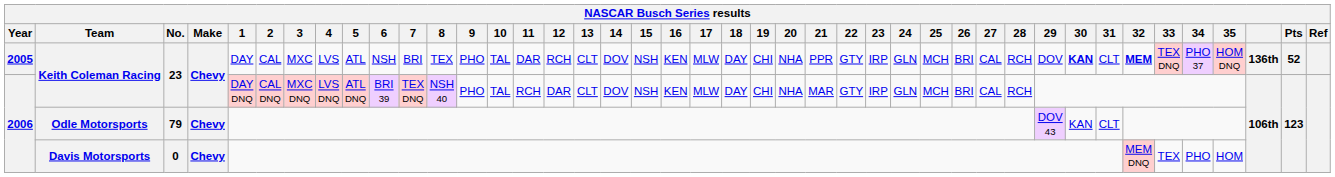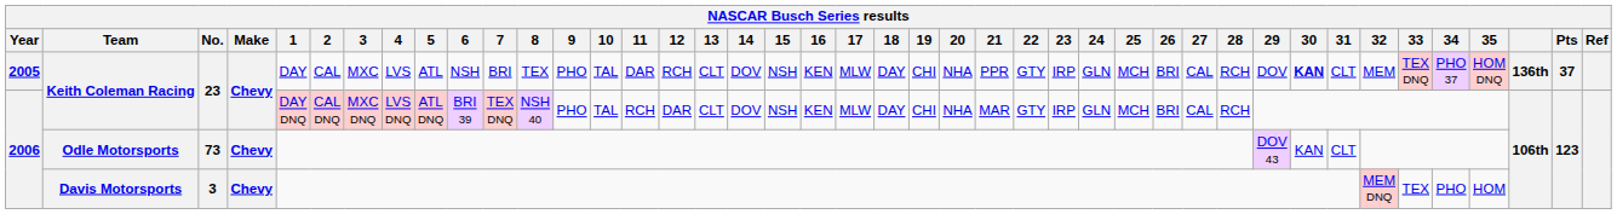 <table class="wikitable" style="text-align:center; font-size:75%">
 <tr>
 <th colspan=42><a href='#'>NASCAR Busch Series</a> results</th>
 </tr>
 <tr>
 <th>Year</th>
 <th>Team</th>
 <th>No.</th>
 <th>Make</th>
 <th>1</th>
 <th>2</th>
 <th>3</th>
 <th>4</th>
 <th>5</th>
 <th>6</th>
 <th>7</th>
 <th>8</th>
 <th>9</th>
 <th>10</th>
 <th>11</th>
 <th>12</th>
 <th>13</th>
 <th>14</th>
 <th>15</th>
 <th>16</th>
 <th>17</th>
 <th>18</th>
 <th>19</th>
 <th>20</th>
 <th>21</th>
 <th>22</th>
 <th>23</th>
 <th>24</th>
 <th>25</th>
 <th>26</th>
 <th>27</th>
 <th>28</th>
 <th>29</th>
 <th>30</th>
 <th>31</th>
 <th>32</th>
 <th>33</th>
 <th>34</th>
 <th>35</th>
 <th></th>
 <th>Pts</th>
 <th>Ref</th>
 </tr>
 <tr>
 <th><a href='#'>2005</a></th>
 <th rowspan=2><a href='#'>Keith Coleman Racing</a></th>
 <th rowspan=2>23</th>
 <th rowspan=2><a href='#'>Chevy</a></th>
 <td><a href='#'>DAY</a></td>
 <td><a href='#'>CAL</a></td>
 <td><a href='#'>MXC</a></td>
 <td><a href='#'>LVS</a></td>
 <td><a href='#'>ATL</a></td>
 <td><a href='#'>NSH</a></td>
 <td><a href='#'>BRI</a></td>
 <td><a href='#'>TEX</a></td>
 <td><a href='#'>PHO</a></td>
 <td><a href='#'>TAL</a></td>
 <td><a href='#'>DAR</a></td>
 <td><a href='#'>RCH</a></td>
 <td><a href='#'>CLT</a></td>
 <td><a href='#'>DOV</a></td>
 <td><a href='#'>NSH</a></td>
 <td><a href='#'>KEN</a></td>
 <td><a href='#'>MLW</a></td>
 <td><a href='#'>DAY</a></td>
 <td><a href='#'>CHI</a></td>
 <td><a href='#'>NHA</a></td>
 <td><a href='#'>PPR</a></td>
 <td><a href='#'>GTY</a></td>
 <td><a href='#'>IRP</a></td>
 <td><a href='#'>GLN</a></td>
 <td><a href='#'>MCH</a></td>
 <td><a href='#'>BRI</a></td>
 <td><a href='#'>CAL</a></td>
 <td><a href='#'>RCH</a></td>
 <td><a href='#'>DOV</a></td>
 <td><strong><a href='#'>KAN</a></strong></td>
 <td><a href='#'>CLT</a></td>
-<td><strong><a href='#'>MEM</a></strong></td>
+<td><a href='#'>MEM</a></td>
 <td style="background:#FFCFCF;"><a href='#'>TEX</a><br><small>DNQ</small></td>
 <td style="background:#EFCFFF;"><a href='#'>PHO</a><br><small>37</small></td>
 <td style="background:#FFCFCF;"><a href='#'>HOM</a><br><small>DNQ</small></td>
 <th>136th</th>
-<th>52</th>
+<th>37</th>
 <th></th>
 </tr>
 <tr>
 <th rowspan=3><a href='#'>2006</a></th>
 <td style="background:#FFCFCF;"><a href='#'>DAY</a><br><small>DNQ</small></td>
 <td style="background:#FFCFCF;"><a href='#'>CAL</a><br><small>DNQ</small></td>
 <td style="background:#FFCFCF;"><a href='#'>MXC</a><br><small>DNQ</small></td>
 <td style="background:#FFCFCF;"><a href='#'>LVS</a><br><small>DNQ</small></td>
 <td style="background:#FFCFCF;"><a href='#'>ATL</a><br><small>DNQ</small></td>
 <td style="background:#EFCFFF;"><a href='#'>BRI</a><br><small>39</small></td>
 <td style="background:#FFCFCF;"><a href='#'>TEX</a><br><small>DNQ</small></td>
 <td style="background:#EFCFFF;"><a href='#'>NSH</a><br><small>40</small></td>
 <td><a href='#'>PHO</a></td>
 <td><a href='#'>TAL</a></td>
 <td><a href='#'>RCH</a></td>
 <td><a href='#'>DAR</a></td>
 <td><a href='#'>CLT</a></td>
 <td><a href='#'>DOV</a></td>
 <td><a href='#'>NSH</a></td>
 <td><a href='#'>KEN</a></td>
 <td><a href='#'>MLW</a></td>
 <td><a href='#'>DAY</a></td>
 <td><a href='#'>CHI</a></td>
 <td><a href='#'>NHA</a></td>
 <td><a href='#'>MAR</a></td>
 <td><a href='#'>GTY</a></td>
 <td><a href='#'>IRP</a></td>
 <td><a href='#'>GLN</a></td>
 <td><a href='#'>MCH</a></td>
 <td><a href='#'>BRI</a></td>
 <td><a href='#'>CAL</a></td>
 <td><a href='#'>RCH</a></td>
 <td colspan=7></td>
 <th rowspan=3>106th</th>
 <th rowspan=3>123</th>
 <th rowspan=3></th>
 </tr>
 <tr>
 <th><a href='#'>Odle Motorsports</a></th>
-<th>79</th>
+<th>73</th>
 <th><a href='#'>Chevy</a></th>
 <td colspan=28></td>
 <td style="background:#EFCFFF;"><a href='#'>DOV</a><br><small>43</small></td>
 <td><a href='#'>KAN</a></td>
 <td><a href='#'>CLT</a></td>
 <td colspan=4></td>
 </tr>
 <tr>
 <th><a href='#'>Davis Motorsports</a></th>
-<th>0</th>
+<th>3</th>
 <th><a href='#'>Chevy</a></th>
 <td colspan=31></td>
 <td style="background:#FFCFCF;"><a href='#'>MEM</a><br><small>DNQ</small></td>
 <td><a href='#'>TEX</a></td>
 <td><a href='#'>PHO</a></td>
 <td><a href='#'>HOM</a></td>
 </tr>
 </table>
